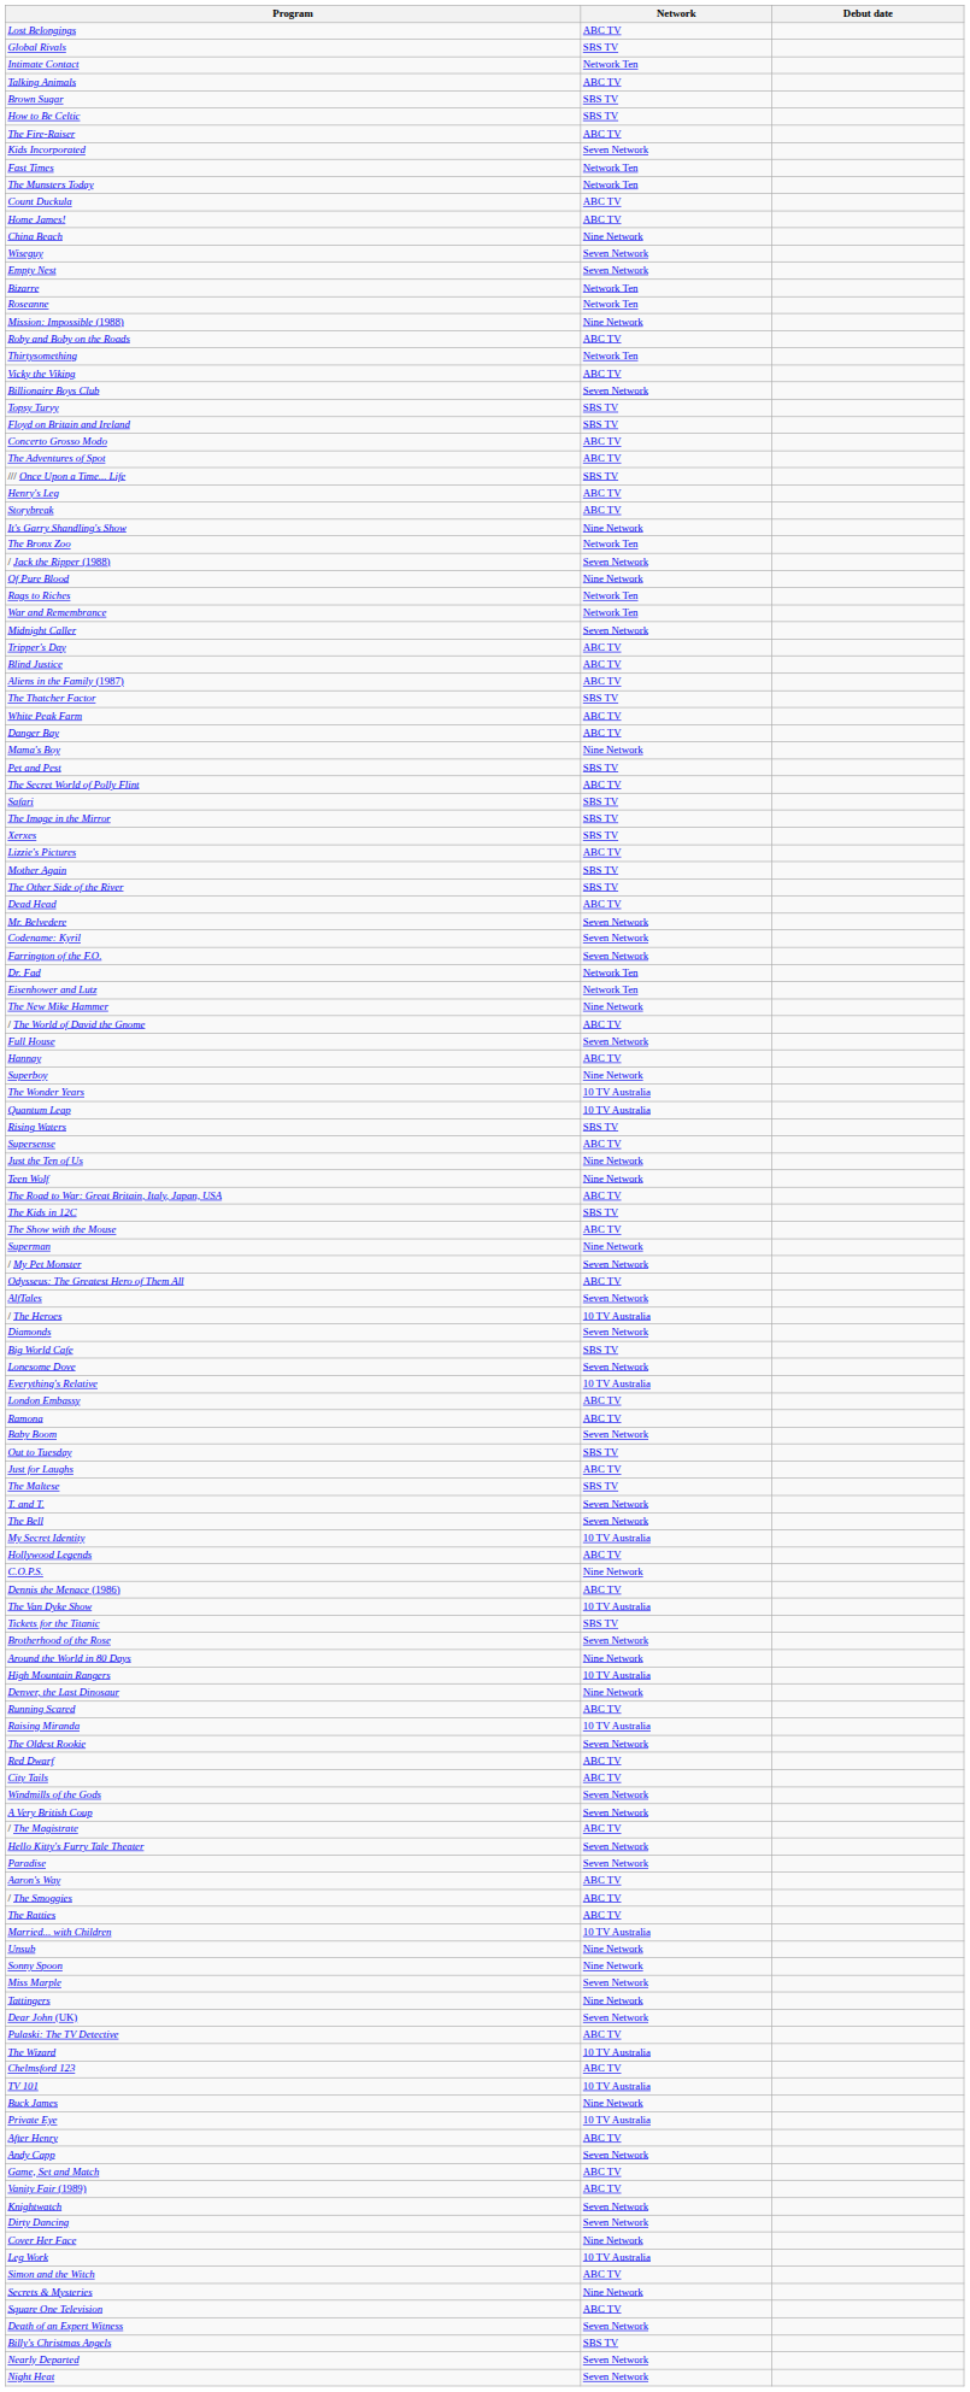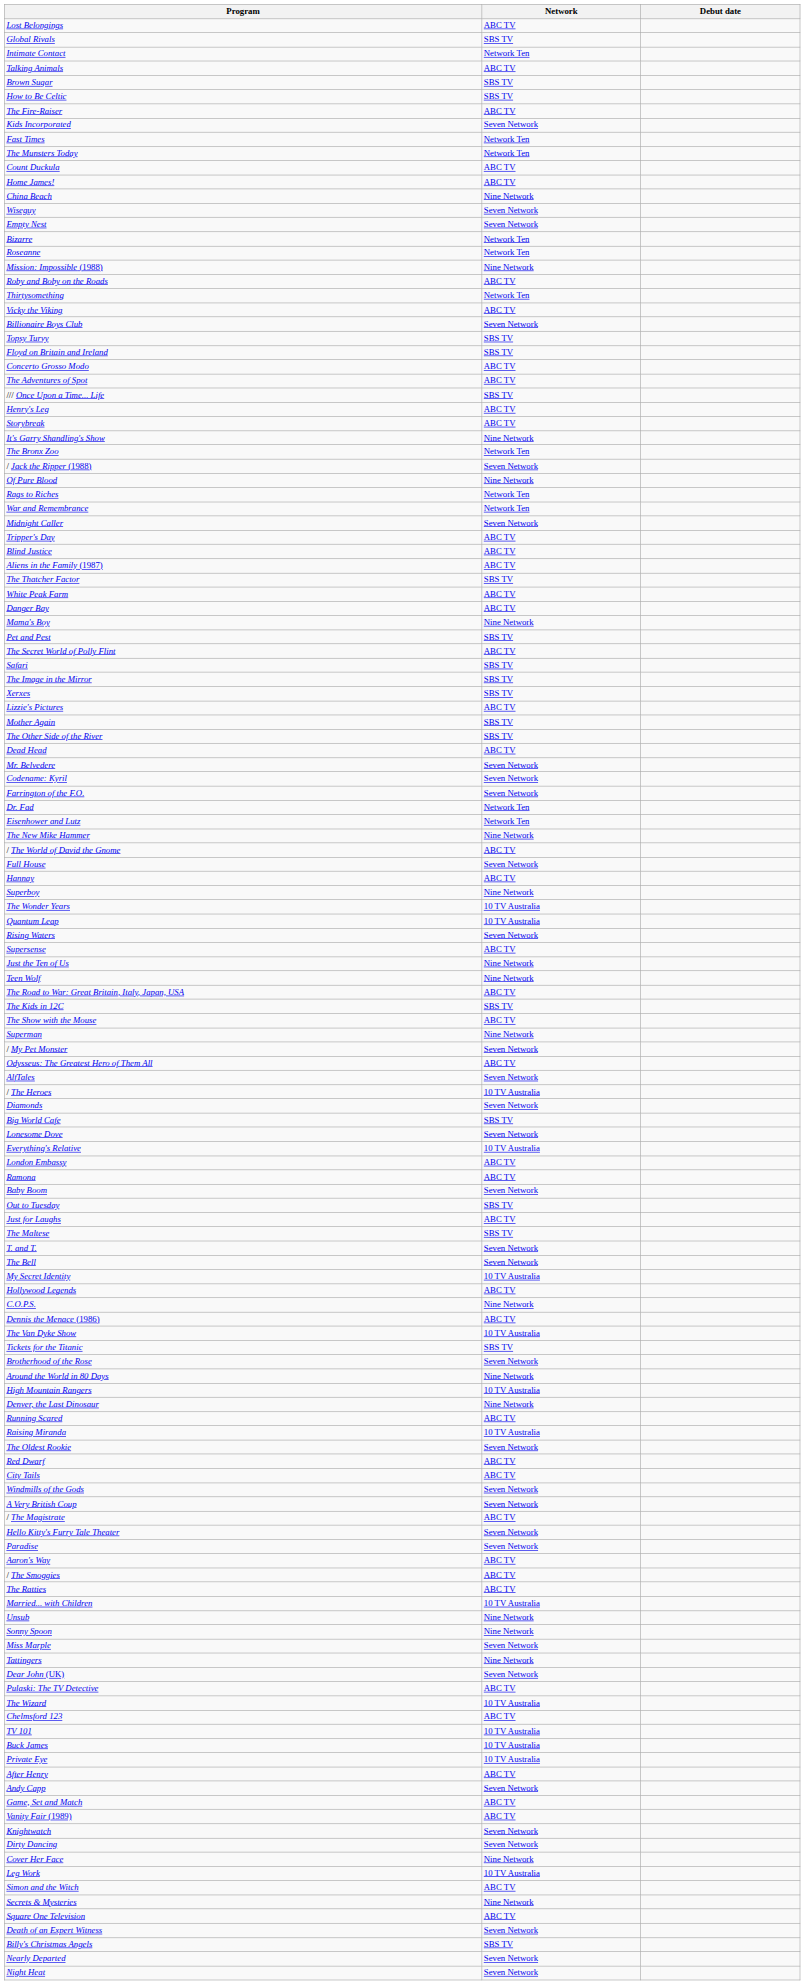 <table class="wikitable sortable" width="100%" style="font-size:87%;">
 <tr bgcolor="#efefef">
 <th width=60%>Program</th>
 <th width=20%>Network</th>
 <th width=20%>Debut date</th>
 </tr>
 <tr>
 <td> <em><a href='#'>Lost Belongings</a></em></td>
 <td><a href='#'>ABC TV</a></td>
 <td></td>
 </tr>
 <tr>
 <td> <em><a href='#'>Global Rivals</a></em></td>
 <td><a href='#'>SBS TV</a></td>
 <td></td>
 </tr>
 <tr>
 <td> <em><a href='#'>Intimate Contact</a></em></td>
 <td><a href='#'>Network Ten</a></td>
 <td></td>
 </tr>
 <tr>
 <td> <em><a href='#'>Talking Animals</a></em></td>
 <td><a href='#'>ABC TV</a></td>
 <td></td>
 </tr>
 <tr>
 <td> <em><a href='#'>Brown Sugar</a></em></td>
 <td><a href='#'>SBS TV</a></td>
 <td></td>
 </tr>
 <tr>
 <td> <em><a href='#'>How to Be Celtic</a></em></td>
 <td><a href='#'>SBS TV</a></td>
 <td></td>
 </tr>
 <tr>
 <td> <em><a href='#'>The Fire-Raiser</a></em></td>
 <td><a href='#'>ABC TV</a></td>
 <td></td>
 </tr>
 <tr>
 <td> <em><a href='#'>Kids Incorporated</a></em></td>
 <td><a href='#'>Seven Network</a></td>
 <td></td>
 </tr>
 <tr>
 <td> <em><a href='#'>Fast Times</a></em></td>
 <td><a href='#'>Network Ten</a></td>
 <td></td>
 </tr>
 <tr>
 <td> <em><a href='#'>The Munsters Today</a></em></td>
 <td><a href='#'>Network Ten</a></td>
 <td></td>
 </tr>
 <tr>
 <td> <em><a href='#'>Count Duckula</a></em></td>
 <td><a href='#'>ABC TV</a></td>
 <td></td>
 </tr>
 <tr>
 <td> <em><a href='#'>Home James!</a></em></td>
 <td><a href='#'>ABC TV</a></td>
 <td></td>
 </tr>
 <tr>
 <td> <em><a href='#'>China Beach</a></em></td>
 <td><a href='#'>Nine Network</a></td>
 <td></td>
 </tr>
 <tr>
 <td> <em><a href='#'>Wiseguy</a></em></td>
 <td><a href='#'>Seven Network</a></td>
 <td></td>
 </tr>
 <tr>
 <td> <em><a href='#'>Empty Nest</a></em></td>
 <td><a href='#'>Seven Network</a></td>
 <td></td>
 </tr>
 <tr>
 <td> <em><a href='#'>Bizarre</a></em></td>
 <td><a href='#'>Network Ten</a></td>
 <td></td>
 </tr>
 <tr>
 <td> <em><a href='#'>Roseanne</a></em></td>
 <td><a href='#'>Network Ten</a></td>
 <td></td>
 </tr>
 <tr>
 <td> <a href='#'><em>Mission: Impossible</em> (1988)</a></td>
 <td><a href='#'>Nine Network</a></td>
 <td></td>
 </tr>
 <tr>
 <td> <em><a href='#'>Roby and Boby on the Roads</a></em></td>
 <td><a href='#'>ABC TV</a></td>
 <td></td>
 </tr>
 <tr>
 <td> <em><a href='#'>Thirtysomething</a></em></td>
 <td><a href='#'>Network Ten</a></td>
 <td></td>
 </tr>
 <tr>
 <td> <em><a href='#'>Vicky the Viking</a></em></td>
 <td><a href='#'>ABC TV</a></td>
 <td></td>
 </tr>
 <tr>
 <td> <em><a href='#'>Billionaire Boys Club</a></em></td>
 <td><a href='#'>Seven Network</a></td>
 <td></td>
 </tr>
 <tr>
 <td> <em><a href='#'>Topsy Turvy</a></em></td>
 <td><a href='#'>SBS TV</a></td>
 <td></td>
 </tr>
 <tr>
 <td> <em><a href='#'>Floyd on Britain and Ireland</a></em></td>
 <td><a href='#'>SBS TV</a></td>
 <td></td>
 </tr>
 <tr>
 <td> <em><a href='#'>Concerto Grosso Modo</a></em></td>
 <td><a href='#'>ABC TV</a></td>
 <td></td>
 </tr>
 <tr>
 <td> <em><a href='#'>The Adventures of Spot</a></em></td>
 <td><a href='#'>ABC TV</a></td>
 <td></td>
 </tr>
 <tr>
 <td>/// <em><a href='#'>Once Upon a Time... Life</a></em></td>
 <td><a href='#'>SBS TV</a></td>
 <td></td>
 </tr>
 <tr>
 <td> <em><a href='#'>Henry's Leg</a></em></td>
 <td><a href='#'>ABC TV</a></td>
 <td></td>
 </tr>
 <tr>
 <td> <em><a href='#'>Storybreak</a></em></td>
 <td><a href='#'>ABC TV</a></td>
 <td></td>
 </tr>
 <tr>
 <td> <em><a href='#'>It's Garry Shandling's Show</a></em></td>
 <td><a href='#'>Nine Network</a></td>
 <td></td>
 </tr>
 <tr>
 <td> <em><a href='#'>The Bronx Zoo</a></em></td>
 <td><a href='#'>Network Ten</a></td>
 <td></td>
 </tr>
 <tr>
 <td>/ <a href='#'><em>Jack the Ripper</em> (1988)</a></td>
 <td><a href='#'>Seven Network</a></td>
 <td></td>
 </tr>
 <tr>
 <td> <em><a href='#'>Of Pure Blood</a></em></td>
 <td><a href='#'>Nine Network</a></td>
 <td></td>
 </tr>
 <tr>
 <td> <em><a href='#'>Rags to Riches</a></em></td>
 <td><a href='#'>Network Ten</a></td>
 <td></td>
 </tr>
 <tr>
 <td> <em><a href='#'>War and Remembrance</a></em></td>
 <td><a href='#'>Network Ten</a></td>
 <td></td>
 </tr>
 <tr>
 <td> <em><a href='#'>Midnight Caller</a></em></td>
 <td><a href='#'>Seven Network</a></td>
 <td></td>
 </tr>
 <tr>
 <td> <em><a href='#'>Tripper's Day</a></em></td>
 <td><a href='#'>ABC TV</a></td>
 <td></td>
 </tr>
 <tr>
 <td> <em><a href='#'>Blind Justice</a></em></td>
 <td><a href='#'>ABC TV</a></td>
 <td></td>
 </tr>
 <tr>
 <td> <a href='#'><em>Aliens in the Family</em> (1987)</a></td>
 <td><a href='#'>ABC TV</a></td>
 <td></td>
 </tr>
 <tr>
 <td> <em><a href='#'>The Thatcher Factor</a></em></td>
 <td><a href='#'>SBS TV</a></td>
 <td></td>
 </tr>
 <tr>
 <td> <em><a href='#'>White Peak Farm</a></em></td>
 <td><a href='#'>ABC TV</a></td>
 <td></td>
 </tr>
 <tr>
 <td> <em><a href='#'>Danger Bay</a></em></td>
 <td><a href='#'>ABC TV</a></td>
 <td></td>
 </tr>
 <tr>
 <td> <em><a href='#'>Mama's Boy</a></em></td>
 <td><a href='#'>Nine Network</a></td>
 <td></td>
 </tr>
 <tr>
 <td> <em><a href='#'>Pet and Pest</a></em></td>
 <td><a href='#'>SBS TV</a></td>
 <td></td>
 </tr>
 <tr>
 <td> <em><a href='#'>The Secret World of Polly Flint</a></em></td>
 <td><a href='#'>ABC TV</a></td>
 <td></td>
 </tr>
 <tr>
 <td> <em><a href='#'>Safari</a></em></td>
 <td><a href='#'>SBS TV</a></td>
 <td></td>
 </tr>
 <tr>
 <td> <em><a href='#'>The Image in the Mirror</a></em></td>
 <td><a href='#'>SBS TV</a></td>
 <td></td>
 </tr>
 <tr>
 <td> <em><a href='#'>Xerxes</a></em></td>
 <td><a href='#'>SBS TV</a></td>
 <td></td>
 </tr>
 <tr>
 <td> <em><a href='#'>Lizzie's Pictures</a></em></td>
 <td><a href='#'>ABC TV</a></td>
 <td></td>
 </tr>
 <tr>
 <td> <em><a href='#'>Mother Again</a></em></td>
 <td><a href='#'>SBS TV</a></td>
 <td></td>
 </tr>
 <tr>
 <td> <em><a href='#'>The Other Side of the River</a></em></td>
 <td><a href='#'>SBS TV</a></td>
 <td></td>
 </tr>
 <tr>
 <td> <em><a href='#'>Dead Head</a></em></td>
 <td><a href='#'>ABC TV</a></td>
 <td></td>
 </tr>
 <tr>
 <td> <em><a href='#'>Mr. Belvedere</a></em></td>
 <td><a href='#'>Seven Network</a></td>
 <td></td>
 </tr>
 <tr>
 <td> <em><a href='#'>Codename: Kyril</a></em></td>
 <td><a href='#'>Seven Network</a></td>
 <td></td>
 </tr>
 <tr>
 <td> <em><a href='#'>Farrington of the F.O.</a></em></td>
 <td><a href='#'>Seven Network</a></td>
 <td></td>
 </tr>
 <tr>
 <td> <em><a href='#'>Dr. Fad</a></em></td>
 <td><a href='#'>Network Ten</a></td>
 <td></td>
 </tr>
 <tr>
 <td> <em><a href='#'>Eisenhower and Lutz</a></em></td>
 <td><a href='#'>Network Ten</a></td>
 <td></td>
 </tr>
 <tr>
 <td> <em><a href='#'>The New Mike Hammer</a></em></td>
 <td><a href='#'>Nine Network</a></td>
 <td></td>
 </tr>
 <tr>
 <td>/ <em><a href='#'>The World of David the Gnome</a></em></td>
 <td><a href='#'>ABC TV</a></td>
 <td></td>
 </tr>
 <tr>
 <td> <em><a href='#'>Full House</a></em></td>
 <td><a href='#'>Seven Network</a></td>
 <td></td>
 </tr>
 <tr>
 <td> <em><a href='#'>Hannay</a></em></td>
 <td><a href='#'>ABC TV</a></td>
 <td></td>
 </tr>
 <tr>
 <td> <em><a href='#'>Superboy</a></em></td>
 <td><a href='#'>Nine Network</a></td>
 <td></td>
 </tr>
 <tr>
 <td> <em><a href='#'>The Wonder Years</a></em></td>
 <td><a href='#'>10 TV Australia</a></td>
 <td></td>
 </tr>
 <tr>
 <td> <em><a href='#'>Quantum Leap</a></em></td>
 <td><a href='#'>10 TV Australia</a></td>
 <td></td>
 </tr>
 <tr>
 <td> <em><a href='#'>Rising Waters</a></em></td>
-<td><a href='#'>SBS TV</a></td>
+<td><a href='#'>Seven Network</a></td>
 <td></td>
 </tr>
 <tr>
 <td> <em><a href='#'>Supersense</a></em></td>
 <td><a href='#'>ABC TV</a></td>
 <td></td>
 </tr>
 <tr>
 <td> <em><a href='#'>Just the Ten of Us</a></em></td>
 <td><a href='#'>Nine Network</a></td>
 <td></td>
 </tr>
 <tr>
 <td> <em><a href='#'>Teen Wolf</a></em></td>
 <td><a href='#'>Nine Network</a></td>
 <td></td>
 </tr>
 <tr>
 <td> <em><a href='#'>The Road to War: Great Britain, Italy, Japan, USA</a></em></td>
 <td><a href='#'>ABC TV</a></td>
 <td></td>
 </tr>
 <tr>
 <td> <em><a href='#'>The Kids in 12C</a></em></td>
 <td><a href='#'>SBS TV</a></td>
 <td></td>
 </tr>
 <tr>
 <td> <em><a href='#'>The Show with the Mouse</a></em></td>
 <td><a href='#'>ABC TV</a></td>
 <td></td>
 </tr>
 <tr>
 <td> <em><a href='#'>Superman</a></em></td>
 <td><a href='#'>Nine Network</a></td>
 <td></td>
 </tr>
 <tr>
 <td>/ <em><a href='#'>My Pet Monster</a></em></td>
 <td><a href='#'>Seven Network</a></td>
 <td></td>
 </tr>
 <tr>
 <td> <em><a href='#'>Odysseus: The Greatest Hero of Them All</a></em></td>
 <td><a href='#'>ABC TV</a></td>
 <td></td>
 </tr>
 <tr>
 <td> <em><a href='#'>AlfTales</a></em></td>
 <td><a href='#'>Seven Network</a></td>
 <td></td>
 </tr>
 <tr>
 <td>/ <em><a href='#'>The Heroes</a></em></td>
 <td><a href='#'>10 TV Australia</a></td>
 <td></td>
 </tr>
 <tr>
 <td> <em><a href='#'>Diamonds</a></em></td>
 <td><a href='#'>Seven Network</a></td>
 <td></td>
 </tr>
 <tr>
 <td> <em><a href='#'>Big World Cafe</a></em></td>
 <td><a href='#'>SBS TV</a></td>
 <td></td>
 </tr>
 <tr>
 <td> <em><a href='#'>Lonesome Dove</a></em></td>
 <td><a href='#'>Seven Network</a></td>
 <td></td>
 </tr>
 <tr>
 <td> <em><a href='#'>Everything's Relative</a></em></td>
 <td><a href='#'>10 TV Australia</a></td>
 <td></td>
 </tr>
 <tr>
 <td> <em><a href='#'>London Embassy</a></em></td>
 <td><a href='#'>ABC TV</a></td>
 <td></td>
 </tr>
 <tr>
 <td> <em><a href='#'>Ramona</a></em></td>
 <td><a href='#'>ABC TV</a></td>
 <td></td>
 </tr>
 <tr>
 <td> <em><a href='#'>Baby Boom</a></em></td>
 <td><a href='#'>Seven Network</a></td>
 <td></td>
 </tr>
 <tr>
 <td> <em><a href='#'>Out to Tuesday</a></em></td>
 <td><a href='#'>SBS TV</a></td>
 <td></td>
 </tr>
 <tr>
 <td> <em><a href='#'>Just for Laughs</a></em></td>
 <td><a href='#'>ABC TV</a></td>
 <td></td>
 </tr>
 <tr>
 <td> <em><a href='#'>The Maltese</a></em></td>
 <td><a href='#'>SBS TV</a></td>
 <td></td>
 </tr>
 <tr>
 <td> <em><a href='#'>T. and T.</a></em></td>
 <td><a href='#'>Seven Network</a></td>
 <td></td>
 </tr>
 <tr>
 <td> <em><a href='#'>The Bell</a></em></td>
 <td><a href='#'>Seven Network</a></td>
 <td></td>
 </tr>
 <tr>
 <td> <em><a href='#'>My Secret Identity</a></em></td>
 <td><a href='#'>10 TV Australia</a></td>
 <td></td>
 </tr>
 <tr>
 <td> <em><a href='#'>Hollywood Legends</a></em></td>
 <td><a href='#'>ABC TV</a></td>
 <td></td>
 </tr>
 <tr>
 <td> <em><a href='#'>C.O.P.S.</a></em></td>
 <td><a href='#'>Nine Network</a></td>
 <td></td>
 </tr>
 <tr>
 <td> <a href='#'><em>Dennis the Menace</em> (1986)</a></td>
 <td><a href='#'>ABC TV</a></td>
 <td></td>
 </tr>
 <tr>
 <td> <em><a href='#'>The Van Dyke Show</a></em></td>
 <td><a href='#'>10 TV Australia</a></td>
 <td></td>
 </tr>
 <tr>
 <td> <em><a href='#'>Tickets for the Titanic</a></em></td>
 <td><a href='#'>SBS TV</a></td>
 <td></td>
 </tr>
 <tr>
 <td> <em><a href='#'>Brotherhood of the Rose</a></em></td>
 <td><a href='#'>Seven Network</a></td>
 <td></td>
 </tr>
 <tr>
 <td> <em><a href='#'>Around the World in 80 Days</a></em></td>
 <td><a href='#'>Nine Network</a></td>
 <td></td>
 </tr>
 <tr>
 <td> <em><a href='#'>High Mountain Rangers</a></em></td>
 <td><a href='#'>10 TV Australia</a></td>
 <td></td>
 </tr>
 <tr>
 <td> <em><a href='#'>Denver, the Last Dinosaur</a></em></td>
 <td><a href='#'>Nine Network</a></td>
 <td></td>
 </tr>
 <tr>
 <td> <em><a href='#'>Running Scared</a></em></td>
 <td><a href='#'>ABC TV</a></td>
 <td></td>
 </tr>
 <tr>
 <td> <em><a href='#'>Raising Miranda</a></em></td>
 <td><a href='#'>10 TV Australia</a></td>
 <td></td>
 </tr>
 <tr>
 <td> <em><a href='#'>The Oldest Rookie</a></em></td>
 <td><a href='#'>Seven Network</a></td>
 <td></td>
 </tr>
 <tr>
 <td> <em><a href='#'>Red Dwarf</a></em></td>
 <td><a href='#'>ABC TV</a></td>
 <td></td>
 </tr>
 <tr>
 <td> <em><a href='#'>City Tails</a></em></td>
 <td><a href='#'>ABC TV</a></td>
 <td></td>
 </tr>
 <tr>
 <td> <em><a href='#'>Windmills of the Gods</a></em></td>
 <td><a href='#'>Seven Network</a></td>
 <td></td>
 </tr>
 <tr>
 <td> <em><a href='#'>A Very British Coup</a></em></td>
 <td><a href='#'>Seven Network</a></td>
 <td></td>
 </tr>
 <tr>
 <td>/ <em><a href='#'>The Magistrate</a></em></td>
 <td><a href='#'>ABC TV</a></td>
 <td></td>
 </tr>
 <tr>
 <td> <em><a href='#'>Hello Kitty's Furry Tale Theater</a></em></td>
 <td><a href='#'>Seven Network</a></td>
 <td></td>
 </tr>
 <tr>
 <td> <em><a href='#'>Paradise</a></em></td>
 <td><a href='#'>Seven Network</a></td>
 <td></td>
 </tr>
 <tr>
 <td> <em><a href='#'>Aaron's Way</a></em></td>
 <td><a href='#'>ABC TV</a></td>
 <td></td>
 </tr>
 <tr>
 <td>/ <em><a href='#'>The Smoggies</a></em></td>
 <td><a href='#'>ABC TV</a></td>
 <td></td>
 </tr>
 <tr>
 <td> <em><a href='#'>The Ratties</a></em></td>
 <td><a href='#'>ABC TV</a></td>
 <td></td>
 </tr>
 <tr>
 <td> <em><a href='#'>Married... with Children</a></em></td>
 <td><a href='#'>10 TV Australia</a></td>
 <td></td>
 </tr>
 <tr>
 <td> <em><a href='#'>Unsub</a></em></td>
 <td><a href='#'>Nine Network</a></td>
 <td></td>
 </tr>
 <tr>
 <td> <em><a href='#'>Sonny Spoon</a></em></td>
 <td><a href='#'>Nine Network</a></td>
 <td></td>
 </tr>
 <tr>
 <td> <em><a href='#'>Miss Marple</a></em></td>
 <td><a href='#'>Seven Network</a></td>
 <td></td>
 </tr>
 <tr>
 <td> <em><a href='#'>Tattingers</a></em></td>
 <td><a href='#'>Nine Network</a></td>
 <td></td>
 </tr>
 <tr>
 <td> <a href='#'><em>Dear John</em> (UK)</a></td>
 <td><a href='#'>Seven Network</a></td>
 <td></td>
 </tr>
 <tr>
 <td> <em><a href='#'>Pulaski: The TV Detective</a></em></td>
 <td><a href='#'>ABC TV</a></td>
 <td></td>
 </tr>
 <tr>
 <td> <em><a href='#'>The Wizard</a></em></td>
 <td><a href='#'>10 TV Australia</a></td>
 <td></td>
 </tr>
 <tr>
 <td> <em><a href='#'>Chelmsford 123</a></em></td>
 <td><a href='#'>ABC TV</a></td>
 <td></td>
 </tr>
 <tr>
 <td> <em><a href='#'>TV 101</a></em></td>
 <td><a href='#'>10 TV Australia</a></td>
 <td></td>
 </tr>
 <tr>
 <td> <em><a href='#'>Buck James</a></em></td>
-<td><a href='#'>Nine Network</a></td>
+<td><a href='#'>10 TV Australia</a></td>
 <td></td>
 </tr>
 <tr>
 <td> <em><a href='#'>Private Eye</a></em></td>
 <td><a href='#'>10 TV Australia</a></td>
 <td></td>
 </tr>
 <tr>
 <td> <em><a href='#'>After Henry</a></em></td>
 <td><a href='#'>ABC TV</a></td>
 <td></td>
 </tr>
 <tr>
 <td> <em><a href='#'>Andy Capp</a></em></td>
 <td><a href='#'>Seven Network</a></td>
 <td></td>
 </tr>
 <tr>
 <td> <em><a href='#'>Game, Set and Match</a></em></td>
 <td><a href='#'>ABC TV</a></td>
 <td></td>
 </tr>
 <tr>
 <td> <a href='#'><em>Vanity Fair</em> (1989)</a></td>
 <td><a href='#'>ABC TV</a></td>
 <td></td>
 </tr>
 <tr>
 <td> <em><a href='#'>Knightwatch</a></em></td>
 <td><a href='#'>Seven Network</a></td>
 <td></td>
 </tr>
 <tr>
 <td> <em><a href='#'>Dirty Dancing</a></em></td>
 <td><a href='#'>Seven Network</a></td>
 <td></td>
 </tr>
 <tr>
 <td> <em><a href='#'>Cover Her Face</a></em></td>
 <td><a href='#'>Nine Network</a></td>
 <td></td>
 </tr>
 <tr>
 <td> <em><a href='#'>Leg Work</a></em></td>
 <td><a href='#'>10 TV Australia</a></td>
 <td></td>
 </tr>
 <tr>
 <td> <em><a href='#'>Simon and the Witch</a></em></td>
 <td><a href='#'>ABC TV</a></td>
 <td></td>
 </tr>
 <tr>
 <td> <em><a href='#'>Secrets & Mysteries</a></em></td>
 <td><a href='#'>Nine Network</a></td>
 <td></td>
 </tr>
 <tr>
 <td> <em><a href='#'>Square One Television</a></em></td>
 <td><a href='#'>ABC TV</a></td>
 <td></td>
 </tr>
 <tr>
 <td> <em><a href='#'>Death of an Expert Witness</a></em></td>
 <td><a href='#'>Seven Network</a></td>
 <td></td>
 </tr>
 <tr>
 <td> <em><a href='#'>Billy's Christmas Angels</a></em></td>
 <td><a href='#'>SBS TV</a></td>
 <td></td>
 </tr>
 <tr>
 <td> <em><a href='#'>Nearly Departed</a></em></td>
 <td><a href='#'>Seven Network</a></td>
 <td></td>
 </tr>
 <tr>
 <td> <em><a href='#'>Night Heat</a></em></td>
 <td><a href='#'>Seven Network</a></td>
 <td></td>
 </tr>
 </table>
